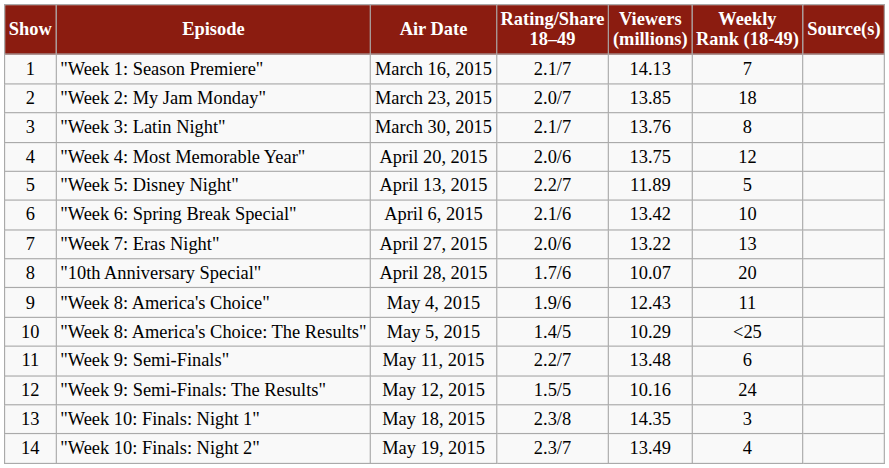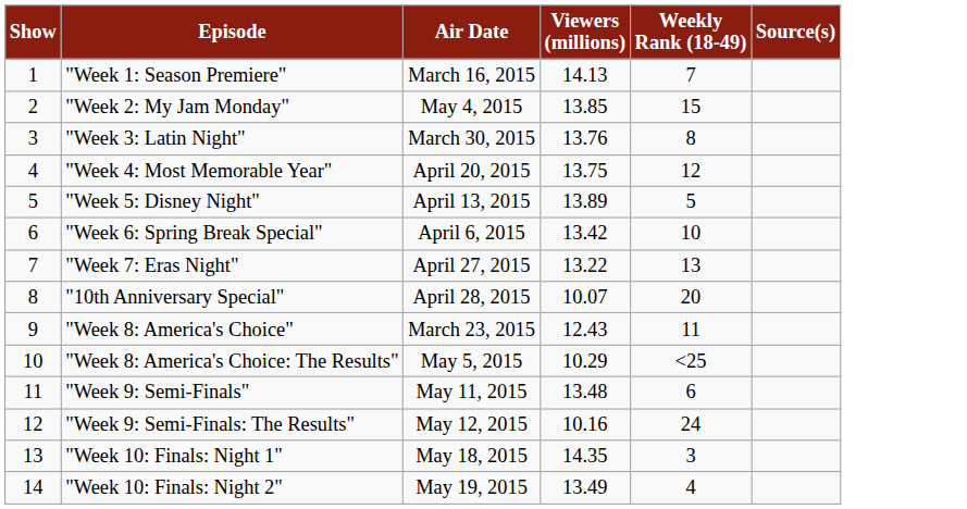 <table class="wikitable sortable" style="margin:0">
 <tr>
 <th style="background:#8b1c10; color:white;" rowspan="1">Show</th>
 <th style="background:#8b1c10; color:white;" rowspan="1">Episode</th>
 <th style="background:#8b1c10; color:white;" rowspan="1">Air Date</th>
-<th style="background:#8b1c10; color:white;" rowspan="1">Rating/Share<br>18–49</th>
 <th style="background:#8b1c10; color:white;" rowspan="1">Viewers<br>(millions)</th>
 <th style="background:#8b1c10; color:white;" rowspan="1">Weekly<br>Rank (18-49)</th>
 <th style="background:#8b1c10; color:white;" rowspan="1"class="unsortable">Source(s)</th>
 </tr>
 <tr>
 <td style="text-align:center;">1</td>
 <td>"Week 1: Season Premiere"</td>
 <td style="text-align:center;">March 16, 2015</td>
-<td style="text-align:center;">2.1/7</td>
 <td style="text-align:center;">14.13</td>
 <td style="text-align:center;">7</td>
 <td style="text-align:center;"></td>
 </tr>
 <tr>
 <td style="text-align:center;">2</td>
 <td>"Week 2: My Jam Monday"</td>
-<td style="text-align:center;">March 23, 2015</td>
-<td style="text-align:center;">2.0/7</td>
+<td style="text-align:center;">May 4, 2015</td>
 <td style="text-align:center;">13.85</td>
-<td style="text-align:center;">18</td>
+<td style="text-align:center;">15</td>
 <td style="text-align:center;"></td>
 </tr>
 <tr>
 <td style="text-align:center;">3</td>
 <td>"Week 3: Latin Night"</td>
 <td style="text-align:center;">March 30, 2015</td>
-<td style="text-align:center;">2.1/7</td>
 <td style="text-align:center;">13.76</td>
 <td style="text-align:center;">8</td>
 <td style="text-align:center;"></td>
 </tr>
 <tr>
 <td style="text-align:center;">4</td>
 <td>"Week 4: Most Memorable Year"</td>
 <td style="text-align:center;">April 20, 2015</td>
-<td style="text-align:center;">2.0/6</td>
 <td style="text-align:center;">13.75</td>
 <td style="text-align:center;">12</td>
 <td style="text-align:center;"></td>
 </tr>
 <tr>
 <td style="text-align:center;">5</td>
 <td>"Week 5: Disney Night"</td>
 <td style="text-align:center;">April 13, 2015</td>
-<td style="text-align:center;">2.2/7</td>
-<td style="text-align:center;">11.89</td>
+<td style="text-align:center;">13.89</td>
 <td style="text-align:center;">5</td>
 <td style="text-align:center;"></td>
 </tr>
 <tr>
 <td style="text-align:center;">6</td>
 <td>"Week 6: Spring Break Special"</td>
 <td style="text-align:center;">April 6, 2015</td>
-<td style="text-align:center;">2.1/6</td>
 <td style="text-align:center;">13.42</td>
 <td style="text-align:center;">10</td>
 <td style="text-align:center;"></td>
 </tr>
 <tr>
 <td style="text-align:center;">7</td>
 <td>"Week 7: Eras Night"</td>
 <td style="text-align:center;">April 27, 2015</td>
-<td style="text-align:center;">2.0/6</td>
 <td style="text-align:center;">13.22</td>
 <td style="text-align:center;">13</td>
 <td style="text-align:center;"></td>
 </tr>
 <tr>
 <td style="text-align:center;">8</td>
 <td>"10th Anniversary Special"</td>
 <td style="text-align:center;">April 28, 2015</td>
-<td style="text-align:center;">1.7/6</td>
 <td style="text-align:center;">10.07</td>
 <td style="text-align:center;">20</td>
 <td style="text-align:center;"></td>
 </tr>
 <tr>
 <td style="text-align:center;">9</td>
 <td>"Week 8: America's Choice"</td>
-<td style="text-align:center;">May 4, 2015</td>
-<td style="text-align:center;">1.9/6</td>
+<td style="text-align:center;">March 23, 2015</td>
 <td style="text-align:center;">12.43</td>
 <td style="text-align:center;">11</td>
 <td style="text-align:center;"></td>
 </tr>
 <tr>
 <td style="text-align:center;">10</td>
 <td>"Week 8: America's Choice: The Results"</td>
 <td style="text-align:center;">May 5, 2015</td>
-<td style="text-align:center;">1.4/5</td>
 <td style="text-align:center;">10.29</td>
 <td style="text-align:center;"><25</td>
 <td style="text-align:center;"></td>
 </tr>
 <tr>
 <td style="text-align:center;">11</td>
 <td>"Week 9: Semi-Finals"</td>
 <td style="text-align:center;">May 11, 2015</td>
-<td style="text-align:center;">2.2/7</td>
 <td style="text-align:center;">13.48</td>
 <td style="text-align:center;">6</td>
 <td style="text-align:center;"></td>
 </tr>
 <tr>
 <td style="text-align:center;">12</td>
 <td>"Week 9: Semi-Finals: The Results"</td>
 <td style="text-align:center;">May 12, 2015</td>
-<td style="text-align:center;">1.5/5</td>
 <td style="text-align:center;">10.16</td>
 <td style="text-align:center;">24</td>
 <td style="text-align:center;"></td>
 </tr>
 <tr>
 <td style="text-align:center;">13</td>
 <td>"Week 10: Finals: Night 1"</td>
 <td style="text-align:center;">May 18, 2015</td>
-<td style="text-align:center;">2.3/8</td>
 <td style="text-align:center;">14.35</td>
 <td style="text-align:center;">3</td>
 <td style="text-align:center;"></td>
 </tr>
 <tr>
 <td style="text-align:center;">14</td>
 <td>"Week 10: Finals: Night 2"</td>
 <td style="text-align:center;">May 19, 2015</td>
-<td style="text-align:center;">2.3/7</td>
 <td style="text-align:center;">13.49</td>
 <td style="text-align:center;">4</td>
 <td style="text-align:center;"></td>
 </tr>
 </table>
